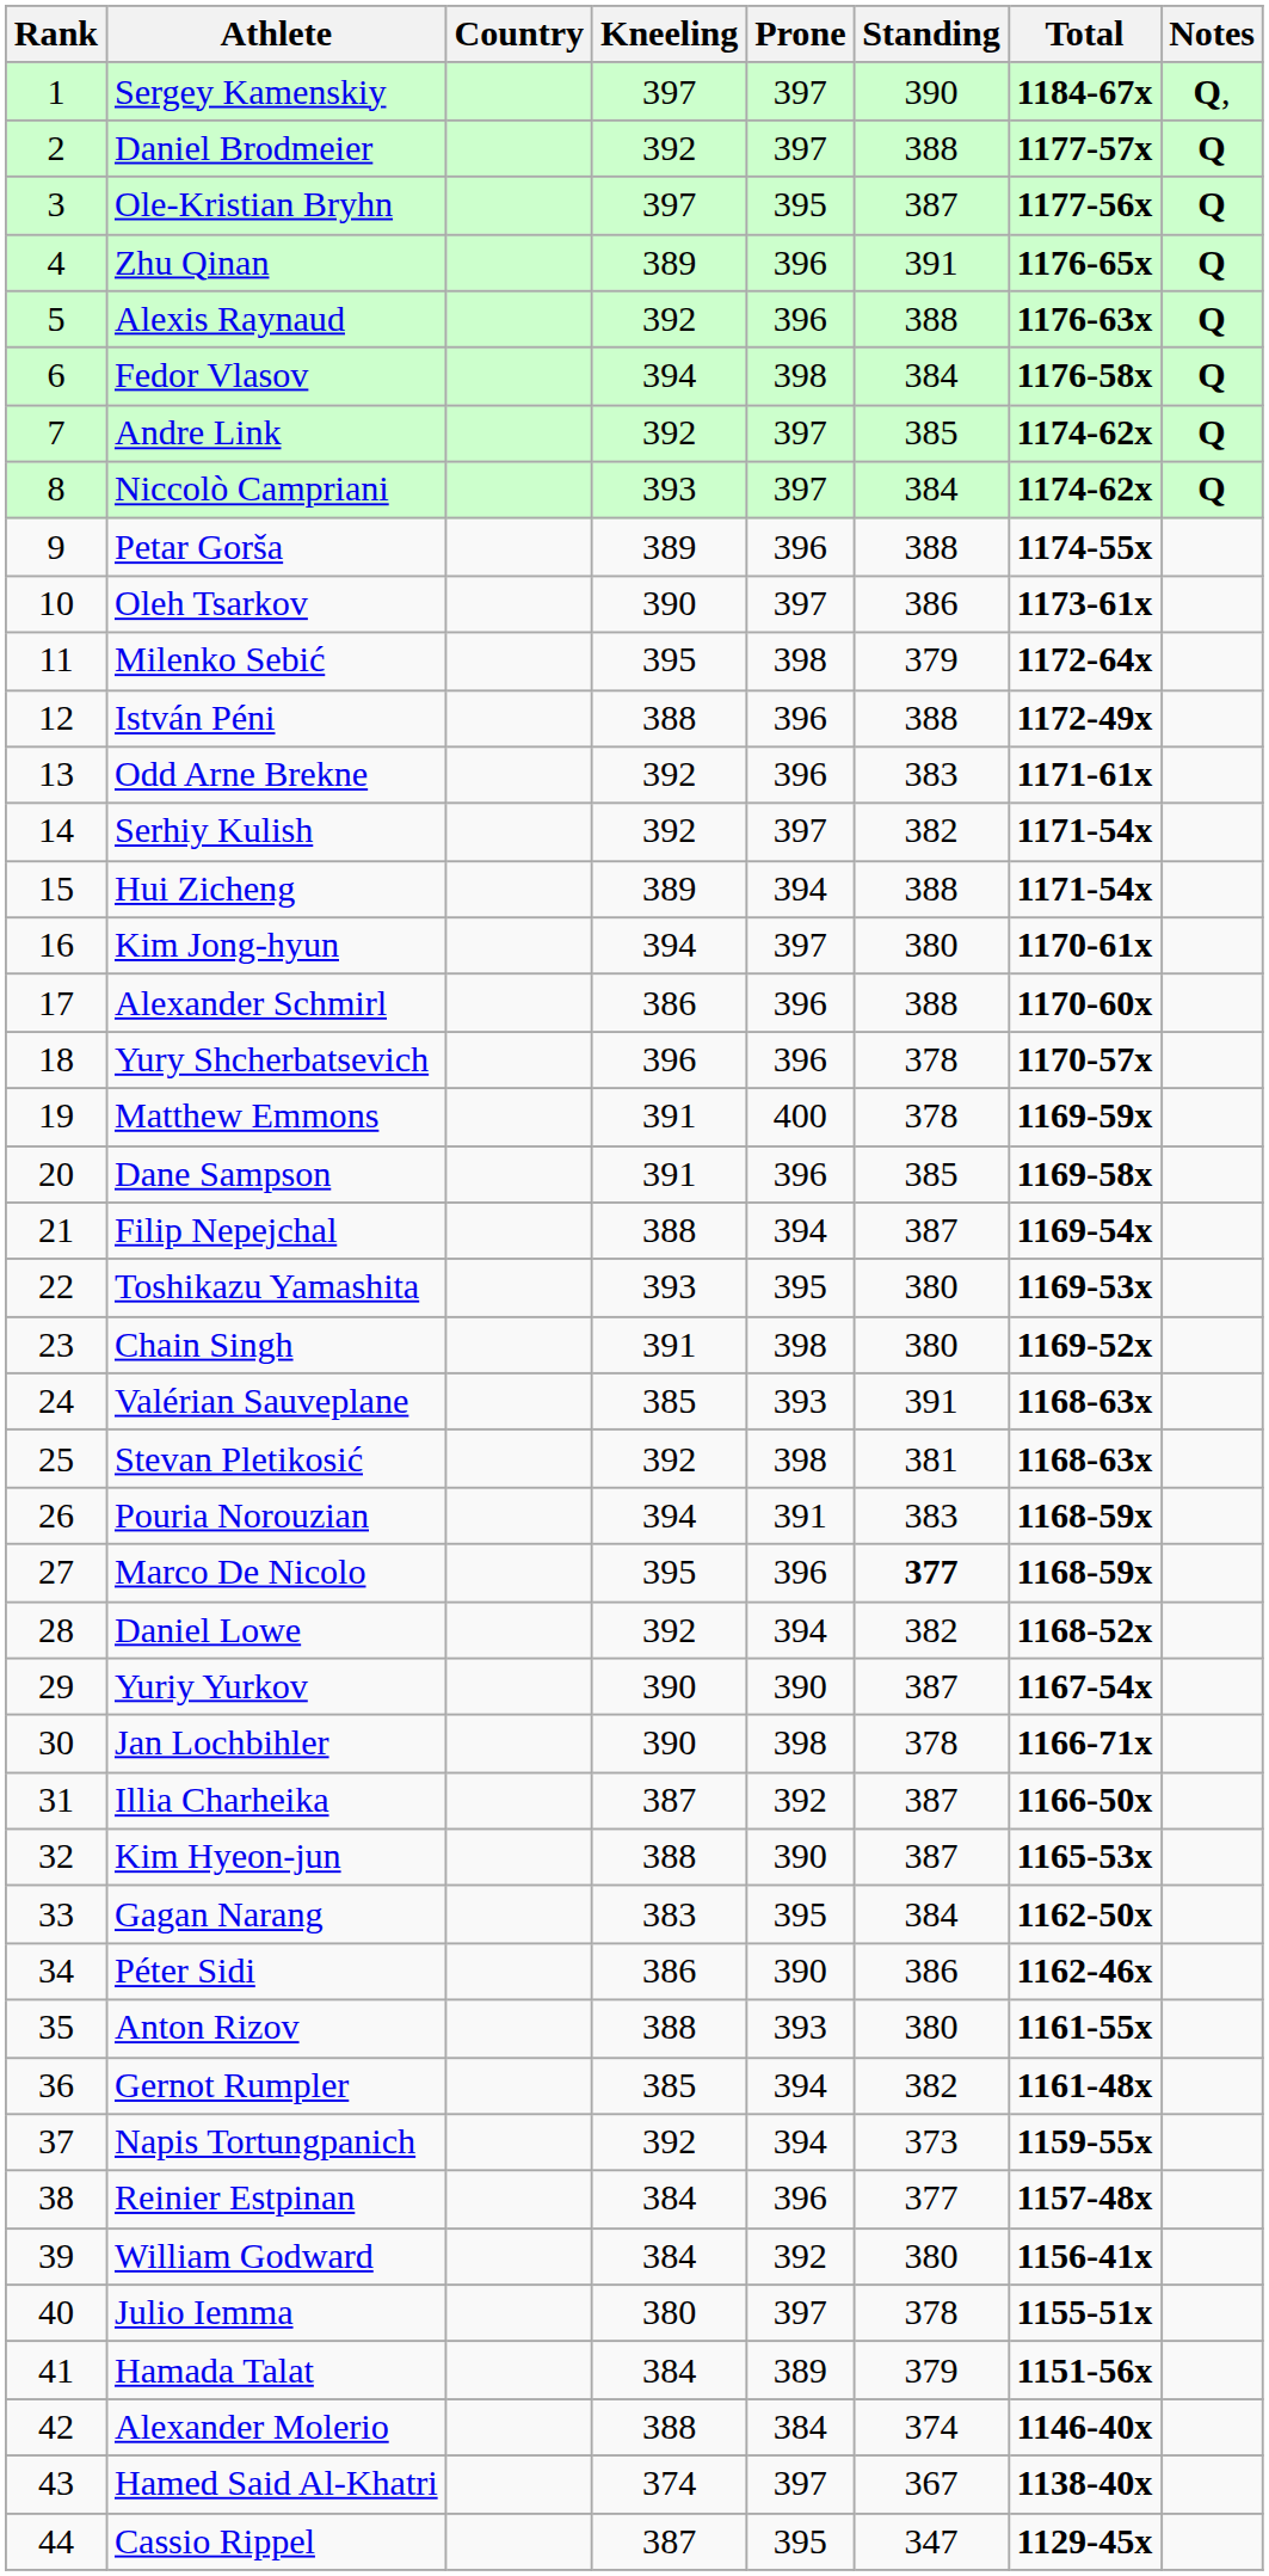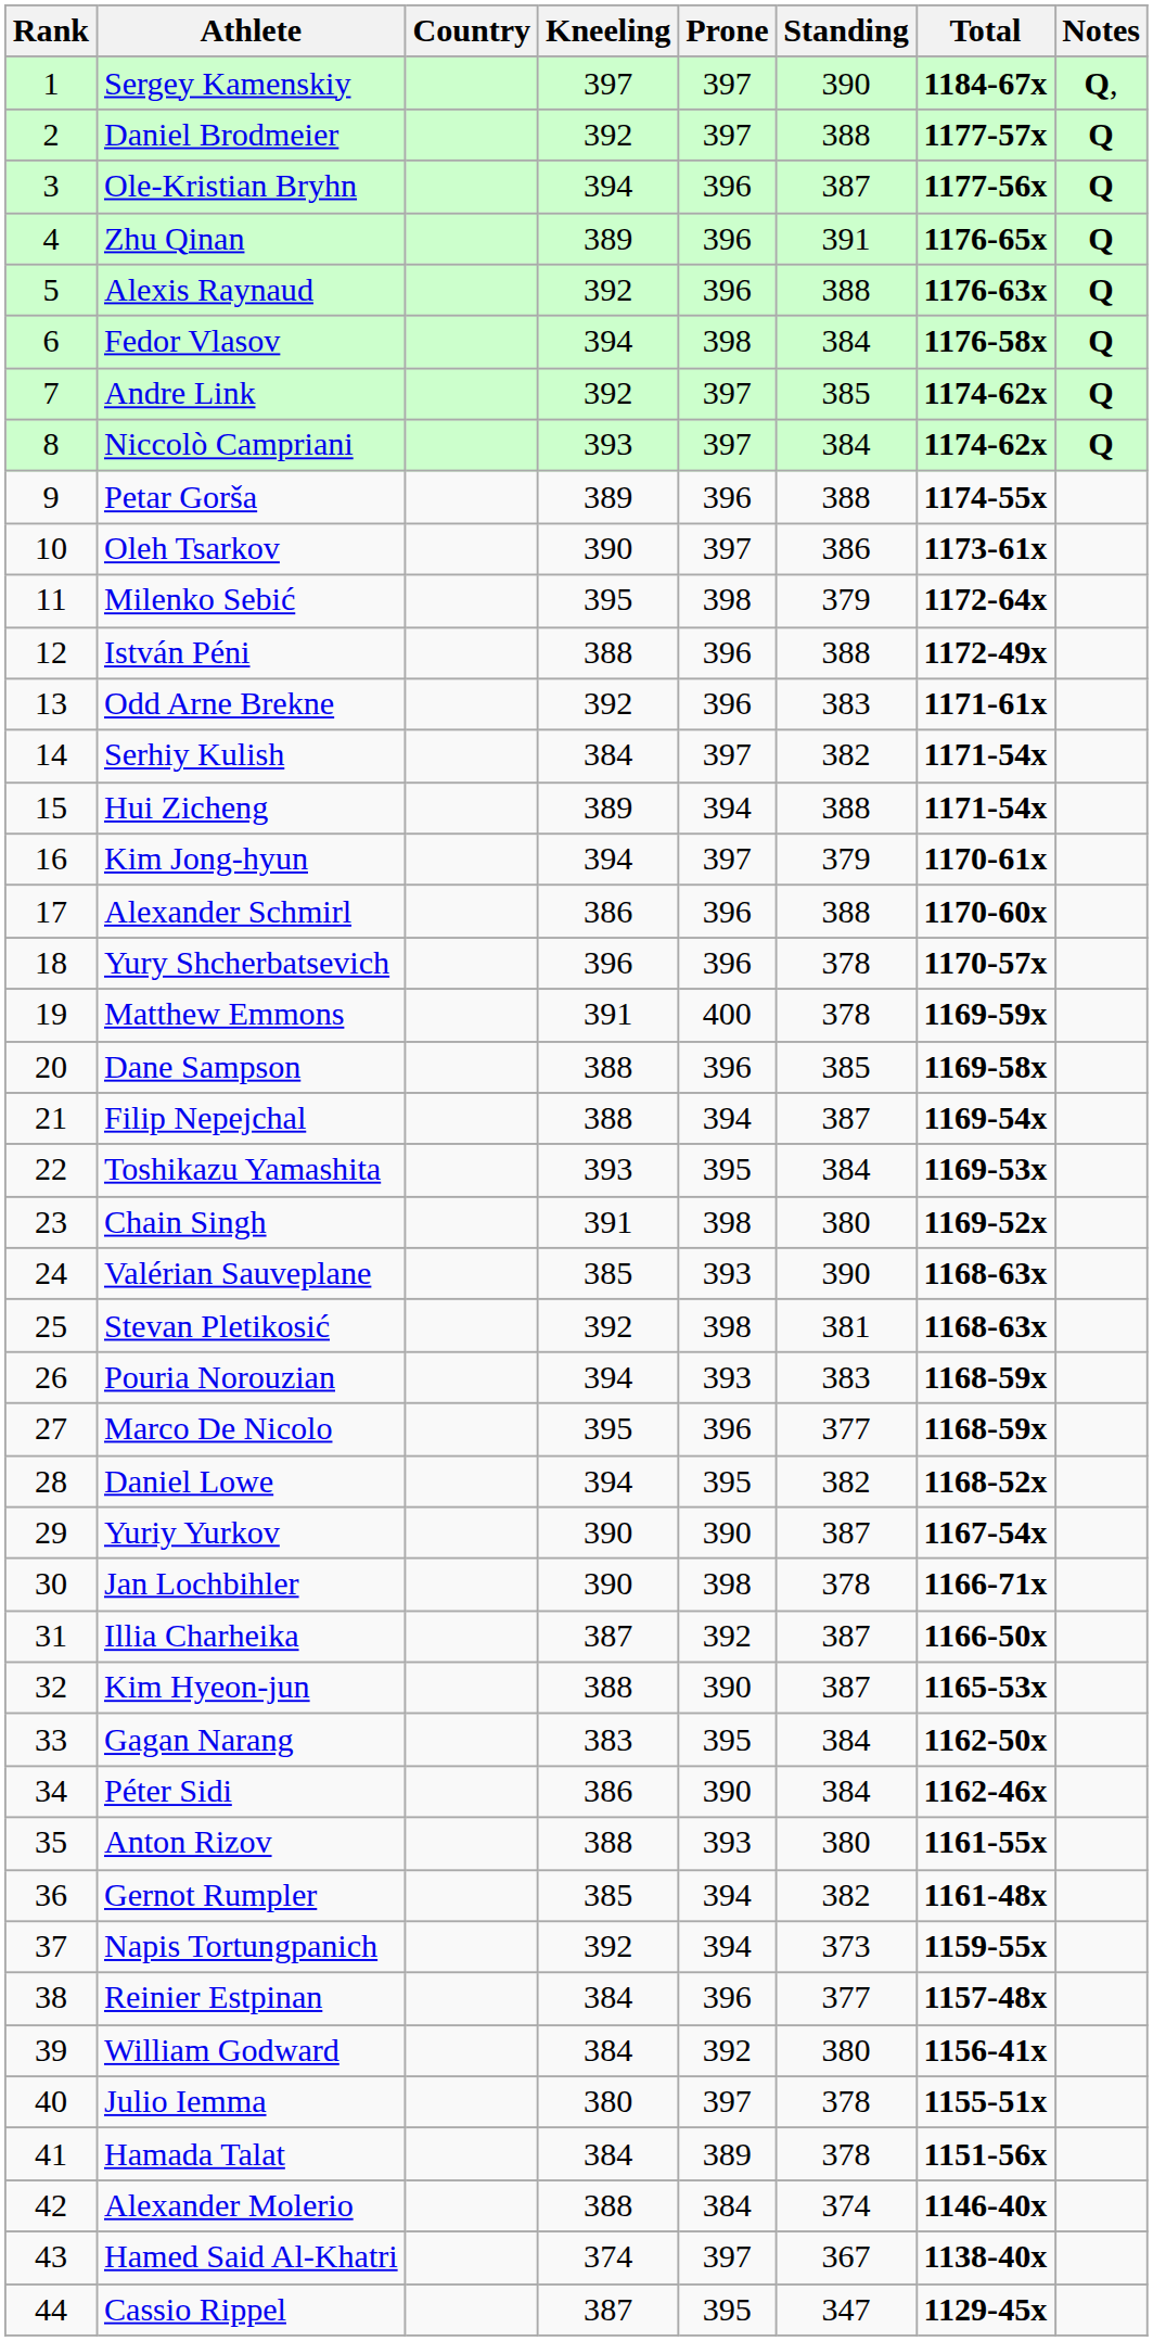 <table class="wikitable sortable" style="text-align:center">
 <tr>
 <th>Rank</th>
 <th>Athlete</th>
 <th>Country</th>
 <th>Kneeling</th>
 <th>Prone</th>
 <th>Standing</th>
 <th>Total</th>
 <th>Notes</th>
 </tr>
 <tr bgcolor=#ccffcc>
 <td>1</td>
 <td align="left"><a href='#'>Sergey Kamenskiy</a></td>
 <td align="left"></td>
 <td>397</td>
 <td>397</td>
 <td>390</td>
 <td><strong>1184-67x</strong></td>
 <td><strong>Q</strong>, </td>
 </tr>
 <tr bgcolor=#ccffcc>
 <td>2</td>
 <td align="left"><a href='#'>Daniel Brodmeier</a></td>
 <td align="left"></td>
 <td>392</td>
 <td>397</td>
 <td>388</td>
 <td><strong>1177-57x</strong></td>
 <td><strong>Q</strong></td>
 </tr>
 <tr bgcolor=#ccffcc>
 <td>3</td>
 <td align="left"><a href='#'>Ole-Kristian Bryhn</a></td>
 <td align="left"></td>
-<td>397</td>
-<td>395</td>
+<td>394</td>
+<td>396</td>
 <td>387</td>
 <td><strong>1177-56x</strong></td>
 <td><strong>Q</strong></td>
 </tr>
 <tr bgcolor=#ccffcc>
 <td>4</td>
 <td align="left"><a href='#'>Zhu Qinan</a></td>
 <td align="left"></td>
 <td>389</td>
 <td>396</td>
 <td>391</td>
 <td><strong>1176-65x</strong></td>
 <td><strong>Q</strong></td>
 </tr>
 <tr bgcolor=#ccffcc>
 <td>5</td>
 <td align="left"><a href='#'>Alexis Raynaud</a></td>
 <td align="left"></td>
 <td>392</td>
 <td>396</td>
 <td>388</td>
 <td><strong>1176-63x</strong></td>
 <td><strong>Q</strong></td>
 </tr>
 <tr bgcolor=#ccffcc>
 <td>6</td>
 <td align="left"><a href='#'>Fedor Vlasov</a></td>
 <td align="left"></td>
 <td>394</td>
 <td>398</td>
 <td>384</td>
 <td><strong>1176-58x</strong></td>
 <td><strong>Q</strong></td>
 </tr>
 <tr bgcolor=#ccffcc>
 <td>7</td>
 <td align="left"><a href='#'>Andre Link</a></td>
 <td align="left"></td>
 <td>392</td>
 <td>397</td>
 <td>385</td>
 <td><strong>1174-62x</strong></td>
 <td><strong>Q</strong></td>
 </tr>
 <tr bgcolor=#ccffcc>
 <td>8</td>
 <td align="left"><a href='#'>Niccolò Campriani</a></td>
 <td align="left"></td>
 <td>393</td>
 <td>397</td>
 <td>384</td>
 <td><strong>1174-62x</strong></td>
 <td><strong>Q</strong></td>
 </tr>
 <tr>
 <td>9</td>
 <td align="left"><a href='#'>Petar Gorša</a></td>
 <td align="left"></td>
 <td>389</td>
 <td>396</td>
 <td>388</td>
 <td><strong>1174-55x</strong></td>
 <td></td>
 </tr>
 <tr>
 <td>10</td>
 <td align="left"><a href='#'>Oleh Tsarkov</a></td>
 <td align="left"></td>
 <td>390</td>
 <td>397</td>
 <td>386</td>
 <td><strong>1173-61x</strong></td>
 <td></td>
 </tr>
 <tr>
 <td>11</td>
 <td align="left"><a href='#'>Milenko Sebić</a></td>
 <td align="left"></td>
 <td>395</td>
 <td>398</td>
 <td>379</td>
 <td><strong>1172-64x</strong></td>
 <td></td>
 </tr>
 <tr>
 <td>12</td>
 <td align="left"><a href='#'>István Péni</a></td>
 <td align="left"></td>
 <td>388</td>
 <td>396</td>
 <td>388</td>
 <td><strong>1172-49x</strong></td>
 <td></td>
 </tr>
 <tr>
 <td>13</td>
 <td align="left"><a href='#'>Odd Arne Brekne</a></td>
 <td align="left"></td>
 <td>392</td>
 <td>396</td>
 <td>383</td>
 <td><strong>1171-61x</strong></td>
 <td></td>
 </tr>
 <tr>
 <td>14</td>
 <td align="left"><a href='#'>Serhiy Kulish</a></td>
 <td align="left"></td>
-<td>392</td>
+<td>384</td>
 <td>397</td>
 <td>382</td>
 <td><strong>1171-54x</strong></td>
 <td></td>
 </tr>
 <tr>
 <td>15</td>
 <td align="left"><a href='#'>Hui Zicheng</a></td>
 <td align="left"></td>
 <td>389</td>
 <td>394</td>
 <td>388</td>
 <td><strong>1171-54x</strong></td>
 <td></td>
 </tr>
 <tr>
 <td>16</td>
 <td align="left"><a href='#'>Kim Jong-hyun</a></td>
 <td align="left"></td>
 <td>394</td>
 <td>397</td>
-<td>380</td>
+<td>379</td>
 <td><strong>1170-61x</strong></td>
 <td></td>
 </tr>
 <tr>
 <td>17</td>
 <td align="left"><a href='#'>Alexander Schmirl</a></td>
 <td align="left"></td>
 <td>386</td>
 <td>396</td>
 <td>388</td>
 <td><strong>1170-60x</strong></td>
 <td></td>
 </tr>
 <tr>
 <td>18</td>
 <td align="left"><a href='#'>Yury Shcherbatsevich</a></td>
 <td align="left"></td>
 <td>396</td>
 <td>396</td>
 <td>378</td>
 <td><strong>1170-57x</strong></td>
 <td></td>
 </tr>
 <tr>
 <td>19</td>
 <td align="left"><a href='#'>Matthew Emmons</a></td>
 <td align="left"></td>
 <td>391</td>
 <td>400</td>
 <td>378</td>
 <td><strong>1169-59x</strong></td>
 <td></td>
 </tr>
 <tr>
 <td>20</td>
 <td align="left"><a href='#'>Dane Sampson</a></td>
 <td align="left"></td>
-<td>391</td>
+<td>388</td>
 <td>396</td>
 <td>385</td>
 <td><strong>1169-58x</strong></td>
 <td></td>
 </tr>
 <tr>
 <td>21</td>
 <td align="left"><a href='#'>Filip Nepejchal</a></td>
 <td align="left"></td>
 <td>388</td>
 <td>394</td>
 <td>387</td>
 <td><strong>1169-54x</strong></td>
 <td></td>
 </tr>
 <tr>
 <td>22</td>
 <td align="left"><a href='#'>Toshikazu Yamashita</a></td>
 <td align="left"></td>
 <td>393</td>
 <td>395</td>
-<td>380</td>
+<td>384</td>
 <td><strong>1169-53x</strong></td>
 <td></td>
 </tr>
 <tr>
 <td>23</td>
 <td align="left"><a href='#'>Chain Singh</a></td>
 <td align="left"></td>
 <td>391</td>
 <td>398</td>
 <td>380</td>
 <td><strong>1169-52x</strong></td>
 <td></td>
 </tr>
 <tr>
 <td>24</td>
 <td align="left"><a href='#'>Valérian Sauveplane</a></td>
 <td align="left"></td>
 <td>385</td>
 <td>393</td>
-<td>391</td>
+<td>390</td>
 <td><strong>1168-63x</strong></td>
 <td></td>
 </tr>
 <tr>
 <td>25</td>
 <td align="left"><a href='#'>Stevan Pletikosić</a></td>
 <td align="left"></td>
 <td>392</td>
 <td>398</td>
 <td>381</td>
 <td><strong>1168-63x</strong></td>
 <td></td>
 </tr>
 <tr>
 <td>26</td>
 <td align="left"><a href='#'>Pouria Norouzian</a></td>
 <td align="left"></td>
 <td>394</td>
-<td>391</td>
+<td>393</td>
 <td>383</td>
 <td><strong>1168-59x</strong></td>
 <td></td>
 </tr>
 <tr>
 <td>27</td>
 <td align="left"><a href='#'>Marco De Nicolo</a></td>
 <td align="left"></td>
 <td>395</td>
 <td>396</td>
-<td><strong>377</strong></td>
+<td>377</td>
 <td><strong>1168-59x</strong></td>
 <td></td>
 </tr>
 <tr>
 <td>28</td>
 <td align="left"><a href='#'>Daniel Lowe</a></td>
 <td align="left"></td>
-<td>392</td>
 <td>394</td>
+<td>395</td>
 <td>382</td>
 <td><strong>1168-52x</strong></td>
 <td></td>
 </tr>
 <tr>
 <td>29</td>
 <td align="left"><a href='#'>Yuriy Yurkov</a></td>
 <td align="left"></td>
 <td>390</td>
 <td>390</td>
 <td>387</td>
 <td><strong>1167-54x</strong></td>
 <td></td>
 </tr>
 <tr>
 <td>30</td>
 <td align="left"><a href='#'>Jan Lochbihler</a></td>
 <td align="left"></td>
 <td>390</td>
 <td>398</td>
 <td>378</td>
 <td><strong>1166-71x</strong></td>
 <td></td>
 </tr>
 <tr>
 <td>31</td>
 <td align="left"><a href='#'>Illia Charheika</a></td>
 <td align="left"></td>
 <td>387</td>
 <td>392</td>
 <td>387</td>
 <td><strong>1166-50x</strong></td>
 <td></td>
 </tr>
 <tr>
 <td>32</td>
 <td align="left"><a href='#'>Kim Hyeon-jun</a></td>
 <td align="left"></td>
 <td>388</td>
 <td>390</td>
 <td>387</td>
 <td><strong>1165-53x</strong></td>
 <td></td>
 </tr>
 <tr>
 <td>33</td>
 <td align="left"><a href='#'>Gagan Narang</a></td>
 <td align="left"></td>
 <td>383</td>
 <td>395</td>
 <td>384</td>
 <td><strong>1162-50x</strong></td>
 <td></td>
 </tr>
 <tr>
 <td>34</td>
 <td align="left"><a href='#'>Péter Sidi</a></td>
 <td align="left"></td>
 <td>386</td>
 <td>390</td>
-<td>386</td>
+<td>384</td>
 <td><strong>1162-46x</strong></td>
 <td></td>
 </tr>
 <tr>
 <td>35</td>
 <td align="left"><a href='#'>Anton Rizov</a></td>
 <td align="left"></td>
 <td>388</td>
 <td>393</td>
 <td>380</td>
 <td><strong>1161-55x</strong></td>
 <td></td>
 </tr>
 <tr>
 <td>36</td>
 <td align="left"><a href='#'>Gernot Rumpler</a></td>
 <td align="left"></td>
 <td>385</td>
 <td>394</td>
 <td>382</td>
 <td><strong>1161-48x</strong></td>
 <td></td>
 </tr>
 <tr>
 <td>37</td>
 <td align="left"><a href='#'>Napis Tortungpanich</a></td>
 <td align="left"></td>
 <td>392</td>
 <td>394</td>
 <td>373</td>
 <td><strong>1159-55x</strong></td>
 <td></td>
 </tr>
 <tr>
 <td>38</td>
 <td align="left"><a href='#'>Reinier Estpinan</a></td>
 <td align="left"></td>
 <td>384</td>
 <td>396</td>
 <td>377</td>
 <td><strong>1157-48x</strong></td>
 <td></td>
 </tr>
 <tr>
 <td>39</td>
 <td align="left"><a href='#'>William Godward</a></td>
 <td align="left"></td>
 <td>384</td>
 <td>392</td>
 <td>380</td>
 <td><strong>1156-41x</strong></td>
 <td></td>
 </tr>
 <tr>
 <td>40</td>
 <td align="left"><a href='#'>Julio Iemma</a></td>
 <td align="left"></td>
 <td>380</td>
 <td>397</td>
 <td>378</td>
 <td><strong>1155-51x</strong></td>
 <td></td>
 </tr>
 <tr>
 <td>41</td>
 <td align="left"><a href='#'>Hamada Talat</a></td>
 <td align="left"></td>
 <td>384</td>
 <td>389</td>
-<td>379</td>
+<td>378</td>
 <td><strong>1151-56x</strong></td>
 <td></td>
 </tr>
 <tr>
 <td>42</td>
 <td align="left"><a href='#'>Alexander Molerio</a></td>
 <td align="left"></td>
 <td>388</td>
 <td>384</td>
 <td>374</td>
 <td><strong>1146-40x</strong></td>
 <td></td>
 </tr>
 <tr>
 <td>43</td>
 <td align="left"><a href='#'>Hamed Said Al-Khatri</a></td>
 <td align="left"></td>
 <td>374</td>
 <td>397</td>
 <td>367</td>
 <td><strong>1138-40x</strong></td>
 <td></td>
 </tr>
 <tr>
 <td>44</td>
 <td align="left"><a href='#'>Cassio Rippel</a></td>
 <td align="left"></td>
 <td>387</td>
 <td>395</td>
 <td>347</td>
 <td><strong>1129-45x</strong></td>
 <td></td>
 </tr>
 </table>
